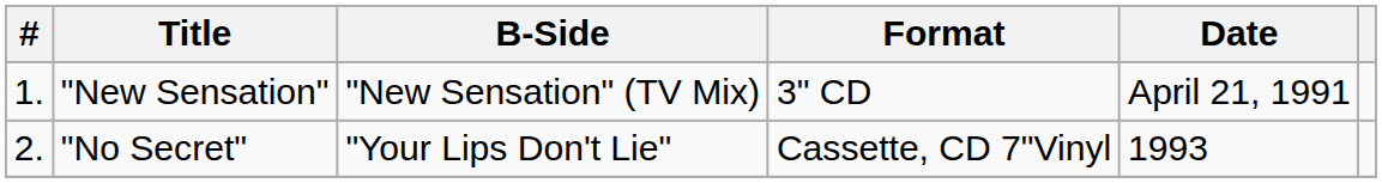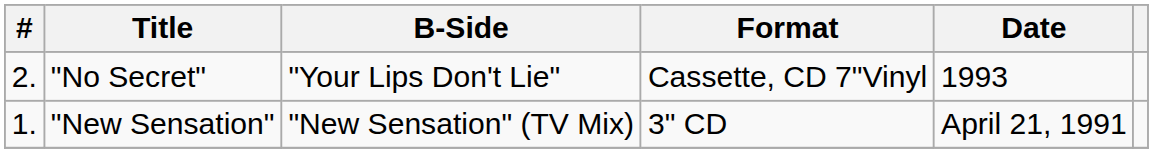 <table class="wikitable">
 <tr>
 <th>#</th>
 <th>Title</th>
 <th>B-Side</th>
 <th>Format</th>
 <th>Date</th>
 <th></th>
 </tr>
 <tr>
+<td>2.</td>
+<td>"No Secret"</td>
+<td>"Your Lips Don't Lie"</td>
+<td>Cassette, CD 7"Vinyl</td>
+<td>1993</td>
+<td></td>
+</tr>
+<tr>
 <td>1.</td>
 <td>"New Sensation"</td>
 <td>"New Sensation" (TV Mix)</td>
 <td>3" CD</td>
 <td>April 21, 1991</td>
 <td></td>
 </tr>
 <tr>
-<td>2.</td>
-<td>"No Secret"</td>
-<td>"Your Lips Don't Lie"</td>
-<td>Cassette, CD 7"Vinyl</td>
-<td>1993</td>
-<td></td>
-</tr>
-<tr>
 </tr>
 </table>
